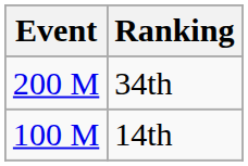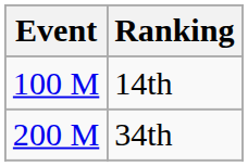 <table class="wikitable sortable">
 <tr>
 <th>Event</th>
 <th>Ranking</th>
 </tr>
 <tr>
+<td><a href='#'>100 M</a></td>
+<td>14th</td>
+</tr>
+<tr>
 <td><a href='#'>200 M</a></td>
 <td>34th</td>
 </tr>
-<tr>
-<td><a href='#'>100 M</a></td>
-<td>14th</td>
-</tr>
 </table>
